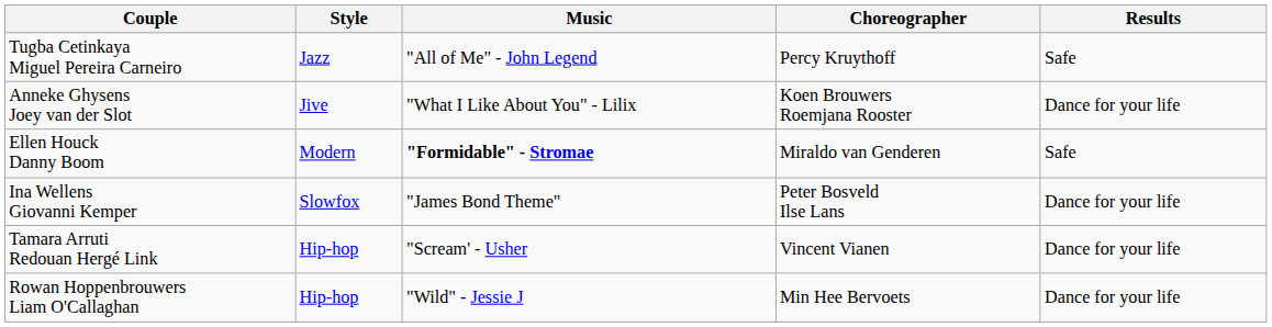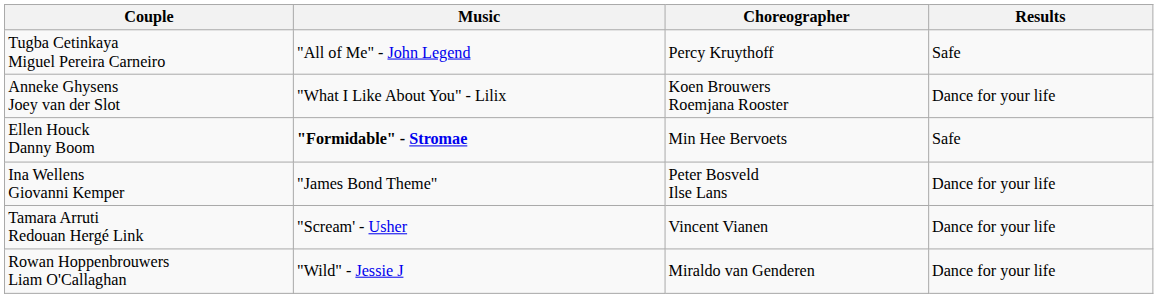 <table Class="wikitable" width="90%">
 <tr>
 <th>Couple</th>
-<th>Style</th>
 <th>Music</th>
 <th>Choreographer</th>
 <th>Results</th>
 </tr>
 <tr>
 <td>Tugba Cetinkaya <br> Miguel Pereira Carneiro</td>
-<td><a href='#'>Jazz</a></td>
 <td>"All of Me" - <a href='#'>John Legend</a></td>
 <td>Percy Kruythoff</td>
 <td>Safe</td>
 </tr>
 <tr>
 <td>Anneke Ghysens <br> Joey van der Slot</td>
-<td><a href='#'>Jive</a></td>
 <td>"What I Like About You" - Lilix</td>
 <td>Koen Brouwers <br> Roemjana Rooster</td>
 <td>Dance for your life</td>
 </tr>
 <tr>
 <td>Ellen Houck <br> Danny Boom</td>
-<td><a href='#'>Modern</a></td>
 <td><strong>"Formidable" - <a href='#'>Stromae</a></strong></td>
-<td>Miraldo van Genderen</td>
+<td>Min Hee Bervoets</td>
 <td>Safe</td>
 </tr>
 <tr>
 <td>Ina Wellens <br> Giovanni Kemper</td>
-<td><a href='#'>Slowfox</a></td>
 <td>"James Bond Theme"</td>
 <td>Peter Bosveld <br> Ilse Lans</td>
 <td>Dance for your life</td>
 </tr>
 <tr>
 <td>Tamara Arruti <br> Redouan Hergé Link</td>
-<td><a href='#'>Hip-hop</a></td>
 <td>"Scream' - <a href='#'>Usher</a></td>
 <td>Vincent Vianen</td>
 <td>Dance for your life</td>
 </tr>
 <tr>
 <td>Rowan Hoppenbrouwers <br> Liam O'Callaghan</td>
-<td><a href='#'>Hip-hop</a></td>
 <td>"Wild" - <a href='#'>Jessie J</a></td>
-<td>Min Hee Bervoets</td>
+<td>Miraldo van Genderen</td>
 <td>Dance for your life</td>
 </tr>
 </table>
